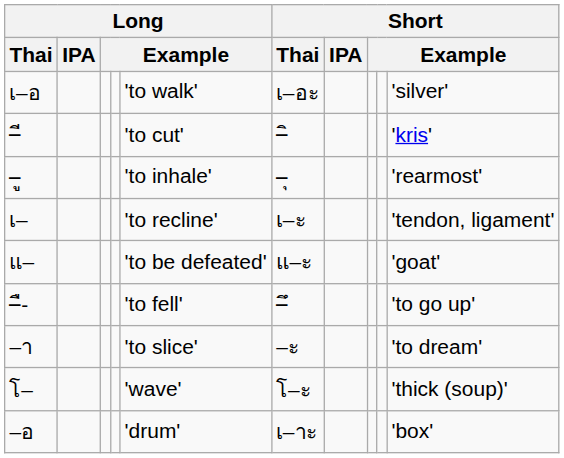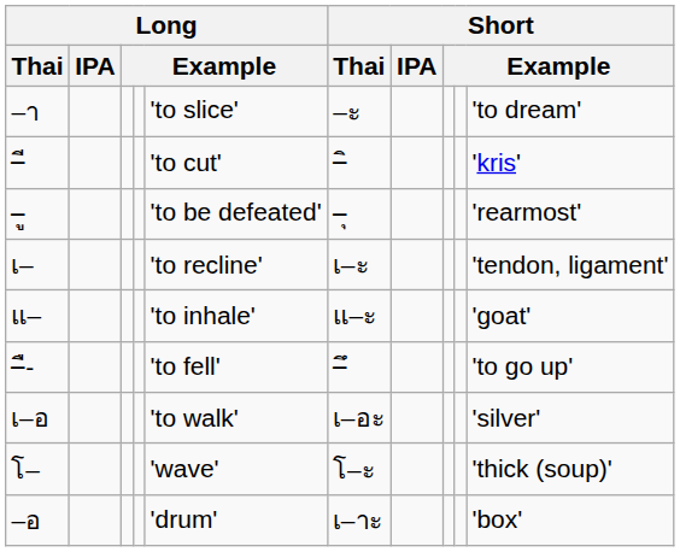 <table class="wikitable">
 <tr>
 <th colspan="5">Long</th>
 <th colspan="5">Short</th>
 </tr>
 <tr>
 <th>Thai</th>
 <th>IPA</th>
 <th colspan=3>Example</th>
 <th>Thai</th>
 <th>IPA</th>
 <th colspan=3>Example</th>
 </tr>
 <tr>
-<td>เ–อ</td>
+<td>–า</td>
 <td></td>
 <td></td>
 <td></td>
-<td>'to walk'</td>
-<td>เ–อะ</td>
+<td>'to slice'</td>
+<td>–ะ</td>
 <td></td>
 <td></td>
 <td></td>
-<td>'silver'</td>
+<td>'to dream'</td>
 </tr>
 <tr>
 <td>–ี</td>
 <td></td>
 <td></td>
 <td></td>
 <td>'to cut'</td>
 <td>–ิ</td>
 <td></td>
 <td></td>
 <td></td>
 <td>'<a href='#'>kris</a>'</td>
 </tr>
 <tr>
 <td>–ู</td>
 <td></td>
 <td></td>
 <td></td>
-<td>'to inhale'</td>
+<td>'to be defeated'</td>
 <td>–ุ</td>
 <td></td>
 <td></td>
 <td></td>
 <td>'rearmost'</td>
 </tr>
 <tr>
 <td>เ–</td>
 <td></td>
 <td></td>
 <td></td>
 <td>'to recline'</td>
 <td>เ–ะ</td>
 <td></td>
 <td></td>
 <td></td>
 <td>'tendon, ligament'</td>
 </tr>
 <tr>
 <td>แ–</td>
 <td></td>
 <td></td>
 <td></td>
-<td>'to be defeated'</td>
+<td>'to inhale'</td>
 <td>แ–ะ</td>
 <td></td>
 <td></td>
 <td></td>
 <td>'goat'</td>
 </tr>
 <tr>
 <td>–ื-</td>
 <td></td>
 <td></td>
 <td></td>
 <td>'to fell'</td>
 <td>–ึ</td>
 <td></td>
 <td></td>
 <td></td>
 <td>'to go up'</td>
 </tr>
 <tr>
-<td>–า</td>
+<td>เ–อ</td>
 <td></td>
 <td></td>
 <td></td>
-<td>'to slice'</td>
-<td>–ะ</td>
+<td>'to walk'</td>
+<td>เ–อะ</td>
 <td></td>
 <td></td>
 <td></td>
-<td>'to dream'</td>
+<td>'silver'</td>
 </tr>
 <tr>
 <td>โ–</td>
 <td></td>
 <td></td>
 <td></td>
 <td>'wave'</td>
 <td>โ–ะ</td>
 <td></td>
 <td></td>
 <td></td>
 <td>'thick (soup)'</td>
 </tr>
 <tr>
 <td>–อ</td>
 <td></td>
 <td></td>
 <td></td>
 <td>'drum'</td>
 <td>เ–าะ</td>
 <td></td>
 <td></td>
 <td></td>
 <td>'box'</td>
 </tr>
 </table>
